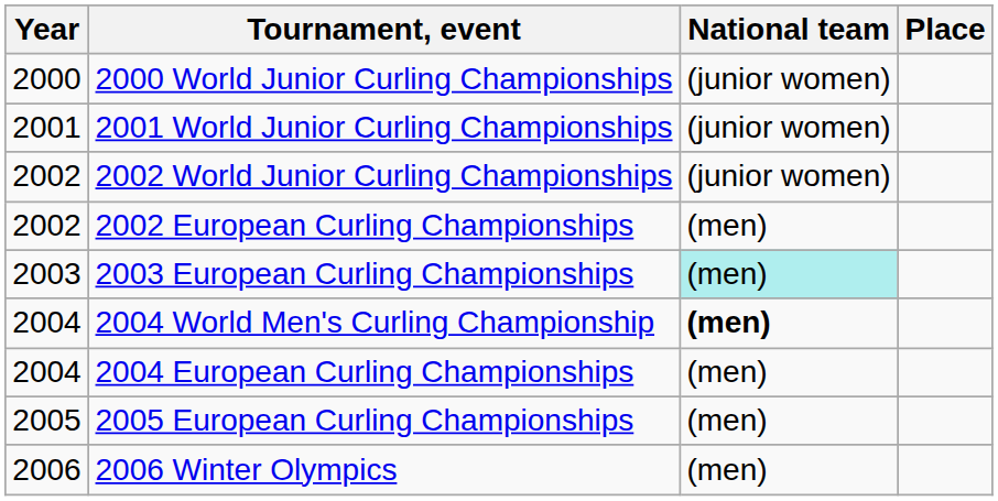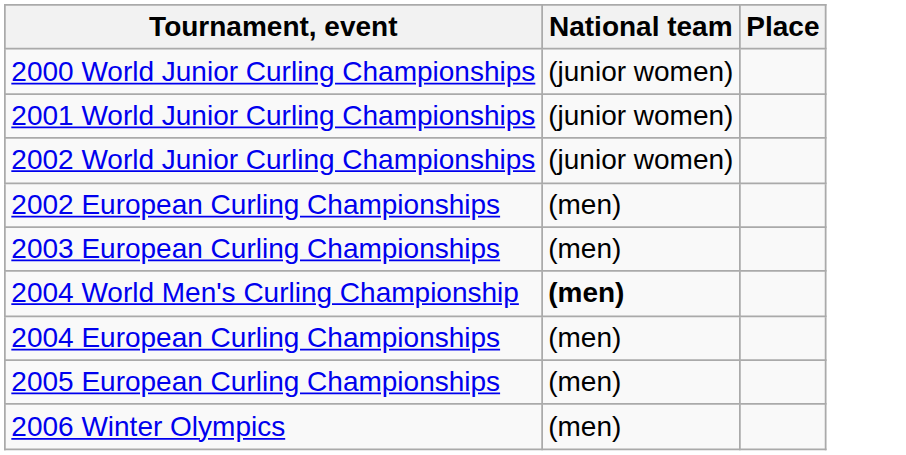 <table class="wikitable">
 <tr>
-<th scope="col">Year</th>
 <th scope="col">Tournament, event</th>
 <th scope="col">National team</th>
 <th scope="col">Place</th>
 </tr>
 <tr>
-<td>2000</td>
 <td><a href='#'>2000 World Junior Curling Championships</a></td>
 <td> (junior women)</td>
 <td></td>
 </tr>
 <tr>
-<td>2001</td>
 <td><a href='#'>2001 World Junior Curling Championships</a></td>
 <td> (junior women)</td>
 <td></td>
 </tr>
 <tr>
-<td>2002</td>
 <td><a href='#'>2002 World Junior Curling Championships</a></td>
 <td> (junior women)</td>
 <td></td>
 </tr>
 <tr>
-<td>2002</td>
 <td><a href='#'>2002 European Curling Championships</a></td>
 <td> (men)</td>
 <td></td>
 </tr>
 <tr>
-<td>2003</td>
 <td><a href='#'>2003 European Curling Championships</a></td>
-<td style="background: paleturquoise;"> (men)</td>
+<td> (men)</td>
 <td></td>
 </tr>
 <tr>
-<td>2004</td>
 <td><a href='#'>2004 World Men's Curling Championship</a></td>
 <td><strong> (men)</strong></td>
 <td></td>
 </tr>
 <tr>
-<td>2004</td>
 <td><a href='#'>2004 European Curling Championships</a></td>
 <td> (men)</td>
 <td></td>
 </tr>
 <tr>
-<td>2005</td>
 <td><a href='#'>2005 European Curling Championships</a></td>
 <td> (men)</td>
 <td></td>
 </tr>
 <tr>
-<td>2006</td>
 <td><a href='#'>2006 Winter Olympics</a></td>
 <td> (men)</td>
 <td></td>
 </tr>
 </table>
